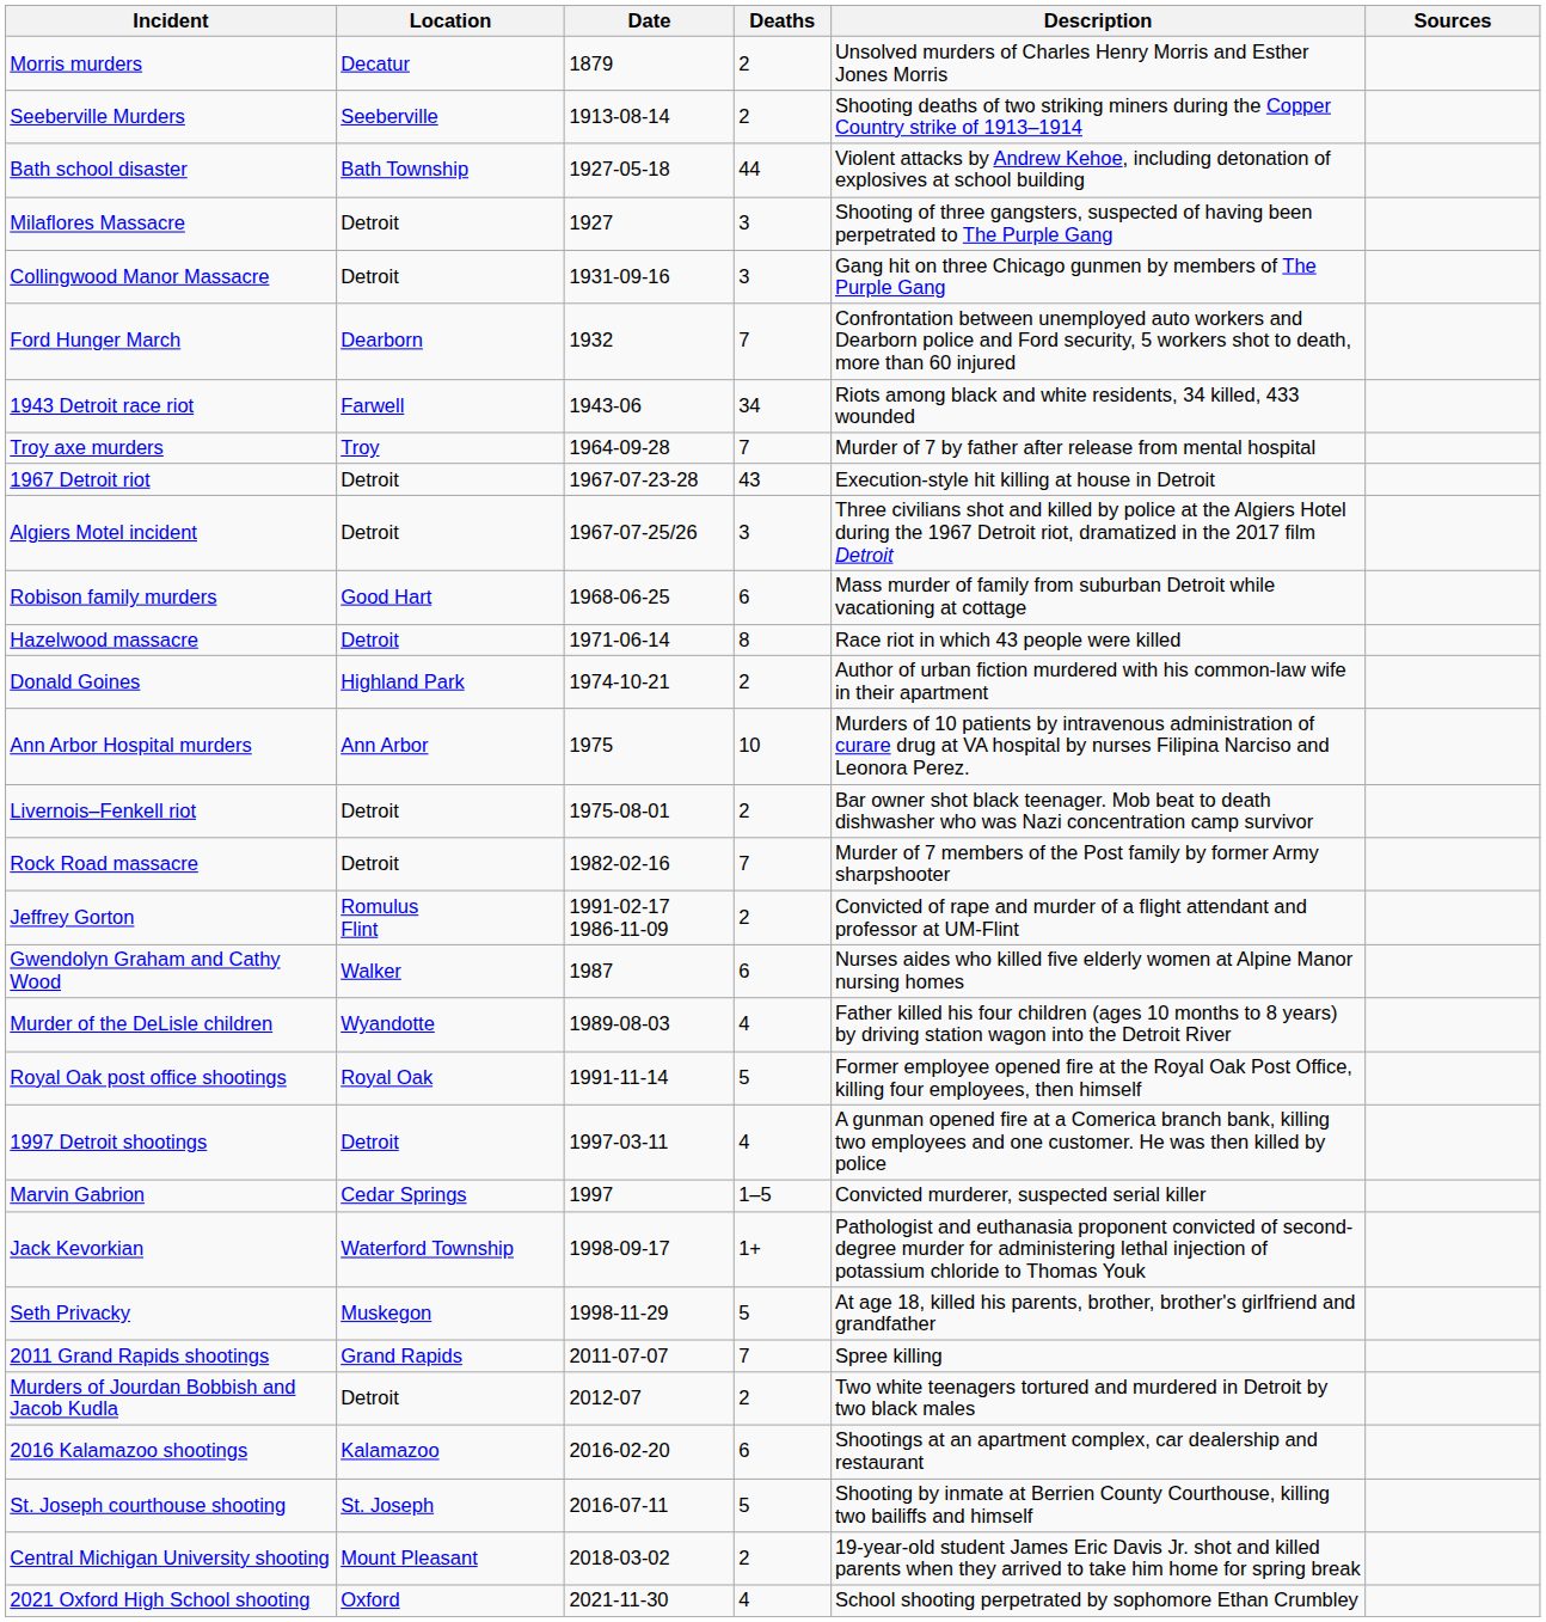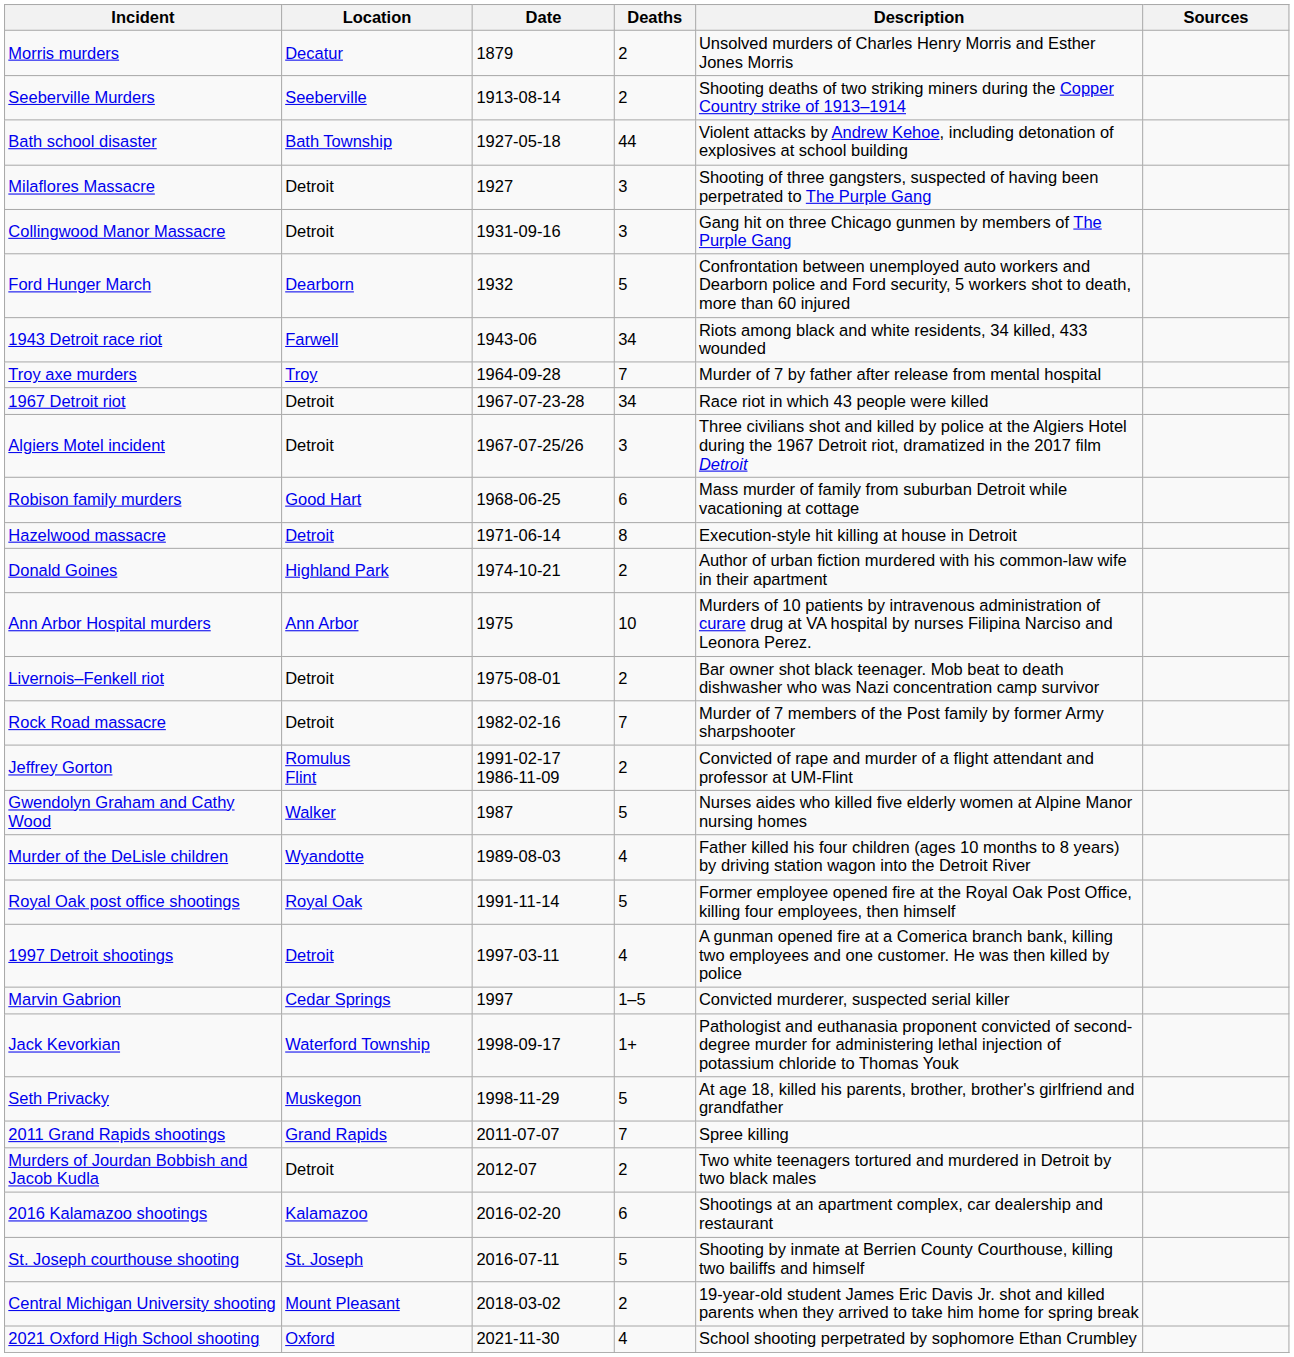 <table class="wikitable sortable">
 <tr>
 <th width="300">Incident</th>
 <th width="200">Location</th>
 <th width="150">Date</th>
 <th width="75">Deaths</th>
 <th width="500">Description</th>
 <th width="150">Sources</th>
 </tr>
 <tr>
 <td><a href='#'>Morris murders</a></td>
 <td><a href='#'>Decatur</a></td>
 <td>1879</td>
 <td>2</td>
 <td>Unsolved murders of Charles Henry Morris and Esther Jones Morris</td>
 <td></td>
 </tr>
 <tr>
 <td><a href='#'>Seeberville Murders</a></td>
 <td><a href='#'>Seeberville</a></td>
 <td>1913-08-14</td>
 <td>2</td>
 <td>Shooting deaths of two striking miners during the <a href='#'>Copper Country strike of 1913–1914</a></td>
 <td></td>
 </tr>
 <tr>
 <td><a href='#'>Bath school disaster</a></td>
 <td><a href='#'>Bath Township</a></td>
 <td>1927-05-18</td>
 <td>44</td>
 <td>Violent attacks by <a href='#'>Andrew Kehoe</a>, including detonation of explosives at school building</td>
 <td></td>
 </tr>
 <tr>
 <td><a href='#'>Milaflores Massacre</a></td>
 <td>Detroit</td>
 <td>1927</td>
 <td>3</td>
 <td>Shooting of three gangsters, suspected of having been perpetrated to <a href='#'>The Purple Gang</a></td>
 <td></td>
 </tr>
 <tr>
 <td><a href='#'>Collingwood Manor Massacre</a></td>
 <td>Detroit</td>
 <td>1931-09-16</td>
 <td>3</td>
 <td>Gang hit on three Chicago gunmen by members of <a href='#'>The Purple Gang</a></td>
 <td></td>
 </tr>
 <tr>
 <td><a href='#'>Ford Hunger March</a></td>
 <td><a href='#'>Dearborn</a></td>
 <td>1932</td>
-<td>7</td>
+<td>5</td>
 <td>Confrontation between unemployed auto workers and Dearborn police and Ford security, 5 workers shot to death, more than 60 injured</td>
 <td></td>
 </tr>
 <tr>
 <td><a href='#'>1943 Detroit race riot</a></td>
 <td><a href='#'>Farwell</a></td>
 <td>1943-06</td>
 <td>34</td>
 <td>Riots among black and white residents, 34 killed, 433 wounded</td>
 <td></td>
 </tr>
 <tr>
 <td><a href='#'>Troy axe murders</a></td>
 <td><a href='#'>Troy</a></td>
 <td>1964-09-28</td>
 <td>7</td>
 <td>Murder of 7 by father after release from mental hospital</td>
 <td></td>
 </tr>
 <tr>
 <td><a href='#'>1967 Detroit riot</a></td>
 <td>Detroit</td>
 <td>1967-07-23-28</td>
-<td>43</td>
-<td>Execution-style hit killing at house in Detroit</td>
+<td>34</td>
+<td>Race riot in which 43 people were killed</td>
 <td></td>
 </tr>
 <tr>
 <td><a href='#'>Algiers Motel incident</a></td>
 <td>Detroit</td>
 <td>1967-07-25/26</td>
 <td>3</td>
 <td>Three civilians shot and killed by police at the Algiers Hotel during the 1967 Detroit riot, dramatized in the 2017 film <em><a href='#'>Detroit</a></em></td>
 <td></td>
 </tr>
 <tr>
 <td><a href='#'>Robison family murders</a></td>
 <td><a href='#'>Good Hart</a></td>
 <td>1968-06-25</td>
 <td>6</td>
 <td>Mass murder of family from suburban Detroit while vacationing at cottage</td>
 <td></td>
 </tr>
 <tr>
 <td><a href='#'>Hazelwood massacre</a></td>
 <td><a href='#'>Detroit</a></td>
 <td>1971-06-14</td>
 <td>8</td>
-<td>Race riot in which 43 people were killed</td>
+<td>Execution-style hit killing at house in Detroit</td>
 <td></td>
 </tr>
 <tr>
 <td><a href='#'>Donald Goines</a></td>
 <td><a href='#'>Highland Park</a></td>
 <td>1974-10-21</td>
 <td>2</td>
 <td>Author of urban fiction murdered with his common-law wife in their apartment</td>
 <td></td>
 </tr>
 <tr>
 <td><a href='#'>Ann Arbor Hospital murders</a></td>
 <td><a href='#'>Ann Arbor</a></td>
 <td>1975</td>
 <td>10</td>
 <td>Murders of 10 patients by intravenous administration of <a href='#'>curare</a> drug at VA hospital by nurses Filipina Narciso and Leonora Perez.</td>
 <td></td>
 </tr>
 <tr>
 <td><a href='#'>Livernois–Fenkell riot</a></td>
 <td>Detroit</td>
 <td>1975-08-01</td>
 <td>2</td>
 <td>Bar owner shot black teenager. Mob beat to death dishwasher who was Nazi concentration camp survivor</td>
 <td></td>
 </tr>
 <tr>
 <td><a href='#'>Rock Road massacre</a></td>
 <td>Detroit</td>
 <td>1982-02-16</td>
 <td>7</td>
 <td>Murder of 7 members of the Post family by former Army sharpshooter</td>
 <td></td>
 </tr>
 <tr>
 <td><a href='#'>Jeffrey Gorton</a></td>
 <td><a href='#'>Romulus</a><br><a href='#'>Flint</a></td>
 <td>1991-02-17<br>1986-11-09</td>
 <td>2</td>
 <td>Convicted of rape and murder of a flight attendant and professor at UM-Flint</td>
 <td></td>
 </tr>
 <tr>
 <td><a href='#'>Gwendolyn Graham and Cathy Wood</a></td>
 <td><a href='#'>Walker</a></td>
 <td>1987</td>
-<td>6</td>
+<td>5</td>
 <td>Nurses aides who killed five elderly women at Alpine Manor nursing homes</td>
 <td></td>
 </tr>
 <tr>
 <td><a href='#'>Murder of the DeLisle children</a></td>
 <td><a href='#'>Wyandotte</a></td>
 <td>1989-08-03</td>
 <td>4</td>
 <td>Father killed his four children (ages 10 months to 8 years) by driving station wagon into the Detroit River</td>
 <td></td>
 </tr>
 <tr>
 <td><a href='#'>Royal Oak post office shootings</a></td>
 <td><a href='#'>Royal Oak</a></td>
 <td>1991-11-14</td>
 <td>5</td>
 <td>Former employee opened fire at the Royal Oak Post Office, killing four employees, then himself</td>
 <td></td>
 </tr>
 <tr>
 <td><a href='#'>1997 Detroit shootings</a></td>
 <td><a href='#'>Detroit</a></td>
 <td>1997-03-11</td>
 <td>4</td>
 <td>A gunman opened fire at a Comerica branch bank, killing two employees and one customer. He was then killed by police</td>
 <td></td>
 </tr>
 <tr>
 <td><a href='#'>Marvin Gabrion</a></td>
 <td><a href='#'>Cedar Springs</a></td>
 <td>1997</td>
 <td>1–5</td>
 <td>Convicted murderer, suspected serial killer</td>
 <td></td>
 </tr>
 <tr>
 <td><a href='#'>Jack Kevorkian</a></td>
 <td><a href='#'>Waterford Township</a></td>
 <td>1998-09-17</td>
 <td>1+</td>
 <td>Pathologist and euthanasia proponent convicted of second-degree murder for administering lethal injection of potassium chloride to Thomas Youk</td>
 <td></td>
 </tr>
 <tr>
 <td><a href='#'>Seth Privacky</a></td>
 <td><a href='#'>Muskegon</a></td>
 <td>1998-11-29</td>
 <td>5</td>
 <td>At age 18, killed his parents, brother, brother's girlfriend and grandfather</td>
 <td></td>
 </tr>
 <tr>
 <td><a href='#'>2011 Grand Rapids shootings</a></td>
 <td><a href='#'>Grand Rapids</a></td>
 <td>2011-07-07</td>
 <td>7</td>
 <td>Spree killing</td>
 <td></td>
 </tr>
 <tr>
 <td><a href='#'>Murders of Jourdan Bobbish and Jacob Kudla</a></td>
 <td>Detroit</td>
 <td>2012-07</td>
 <td>2</td>
 <td>Two white teenagers tortured and murdered in Detroit by two black males</td>
 <td></td>
 </tr>
 <tr>
 <td><a href='#'>2016 Kalamazoo shootings</a></td>
 <td><a href='#'>Kalamazoo</a></td>
 <td>2016-02-20</td>
 <td>6</td>
 <td>Shootings at an apartment complex, car dealership and restaurant</td>
 <td></td>
 </tr>
 <tr>
 <td><a href='#'>St. Joseph courthouse shooting</a></td>
 <td><a href='#'>St. Joseph</a></td>
 <td>2016-07-11</td>
 <td>5</td>
 <td>Shooting by inmate at Berrien County Courthouse, killing two bailiffs and himself</td>
 <td></td>
 </tr>
 <tr>
 <td><a href='#'>Central Michigan University shooting</a></td>
 <td><a href='#'>Mount Pleasant</a></td>
 <td>2018-03-02</td>
 <td>2</td>
 <td>19-year-old student James Eric Davis Jr. shot and killed parents when they arrived to take him home for spring break</td>
 <td></td>
 </tr>
 <tr>
 <td><a href='#'>2021 Oxford High School shooting</a></td>
 <td><a href='#'>Oxford</a></td>
 <td>2021-11-30</td>
 <td>4</td>
 <td>School shooting perpetrated by sophomore Ethan Crumbley</td>
 <td></td>
 </tr>
 <tr>
 </tr>
 </table>
